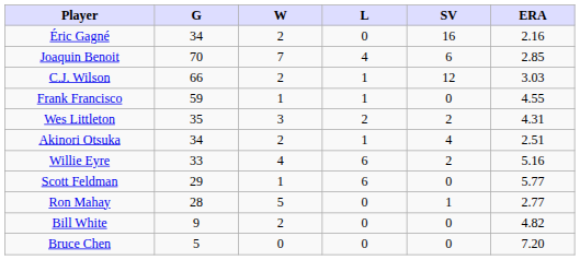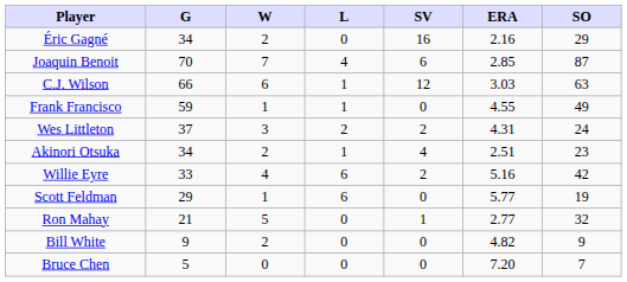 <table class="wikitable sortable">
 <tr>
 <th style="background:#ddf; width:16%;">Player</th>
 <th style="background:#ddf; width:9%;">G</th>
 <th style="background:#ddf; width:9%;">W</th>
 <th style="background:#ddf; width:9%;">L</th>
 <th style="background:#ddf; width:9%;">SV</th>
 <th style="background:#ddf; width:9%;">ERA</th>
+<th style="background:#ddf; width:9%;">SO</th>
 </tr>
 <tr align=center>
 <td><a href='#'>Éric Gagné</a></td>
 <td>34</td>
 <td>2</td>
 <td>0</td>
 <td>16</td>
 <td>2.16</td>
+<td>29</td>
 </tr>
 <tr align=center>
 <td><a href='#'>Joaquin Benoit</a></td>
 <td>70</td>
 <td>7</td>
 <td>4</td>
 <td>6</td>
 <td>2.85</td>
+<td>87</td>
 </tr>
 <tr align=center>
 <td><a href='#'>C.J. Wilson</a></td>
 <td>66</td>
-<td>2</td>
+<td>6</td>
 <td>1</td>
 <td>12</td>
 <td>3.03</td>
+<td>63</td>
 </tr>
 <tr align=center>
 <td><a href='#'>Frank Francisco</a></td>
 <td>59</td>
 <td>1</td>
 <td>1</td>
 <td>0</td>
 <td>4.55</td>
+<td>49</td>
 </tr>
 <tr align=center>
 <td><a href='#'>Wes Littleton</a></td>
-<td>35</td>
+<td>37</td>
 <td>3</td>
 <td>2</td>
 <td>2</td>
 <td>4.31</td>
+<td>24</td>
 </tr>
 <tr align=center>
 <td><a href='#'>Akinori Otsuka</a></td>
 <td>34</td>
 <td>2</td>
 <td>1</td>
 <td>4</td>
 <td>2.51</td>
+<td>23</td>
 </tr>
 <tr align=center>
 <td><a href='#'>Willie Eyre</a></td>
 <td>33</td>
 <td>4</td>
 <td>6</td>
 <td>2</td>
 <td>5.16</td>
+<td>42</td>
 </tr>
 <tr align=center>
 <td><a href='#'>Scott Feldman</a></td>
 <td>29</td>
 <td>1</td>
 <td>6</td>
 <td>0</td>
 <td>5.77</td>
+<td>19</td>
 </tr>
 <tr align=center>
 <td><a href='#'>Ron Mahay</a></td>
-<td>28</td>
+<td>21</td>
 <td>5</td>
 <td>0</td>
 <td>1</td>
 <td>2.77</td>
+<td>32</td>
 </tr>
 <tr align=center>
 <td><a href='#'>Bill White</a></td>
 <td>9</td>
 <td>2</td>
 <td>0</td>
 <td>0</td>
 <td>4.82</td>
+<td>9</td>
 </tr>
 <tr align=center>
 <td><a href='#'>Bruce Chen</a></td>
 <td>5</td>
 <td>0</td>
 <td>0</td>
 <td>0</td>
 <td>7.20</td>
+<td>7</td>
 </tr>
 </table>
